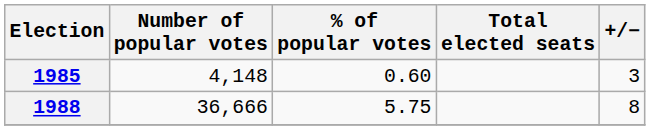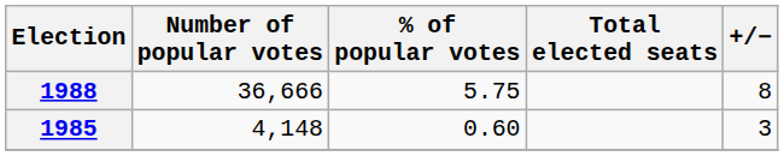 <table class="wikitable" style="text-align: right;">
 <tr align=center>
 <th>Election</th>
 <th>Number of<br>popular votes</th>
 <th>% of<br>popular votes</th>
 <th>Total<br>elected seats</th>
 <th>+/−</th>
 </tr>
 <tr>
+<th><a href='#'>1988</a></th>
+<td>36,666</td>
+<td>5.75</td>
+<td></td>
+<td>8</td>
+</tr>
+<tr>
 <th><a href='#'>1985</a></th>
 <td>4,148</td>
 <td>0.60</td>
 <td></td>
 <td>3</td>
 </tr>
 <tr>
-<th><a href='#'>1988</a></th>
-<td>36,666</td>
-<td>5.75</td>
-<td></td>
-<td>8</td>
-</tr>
-<tr>
 </tr>
 </table>
